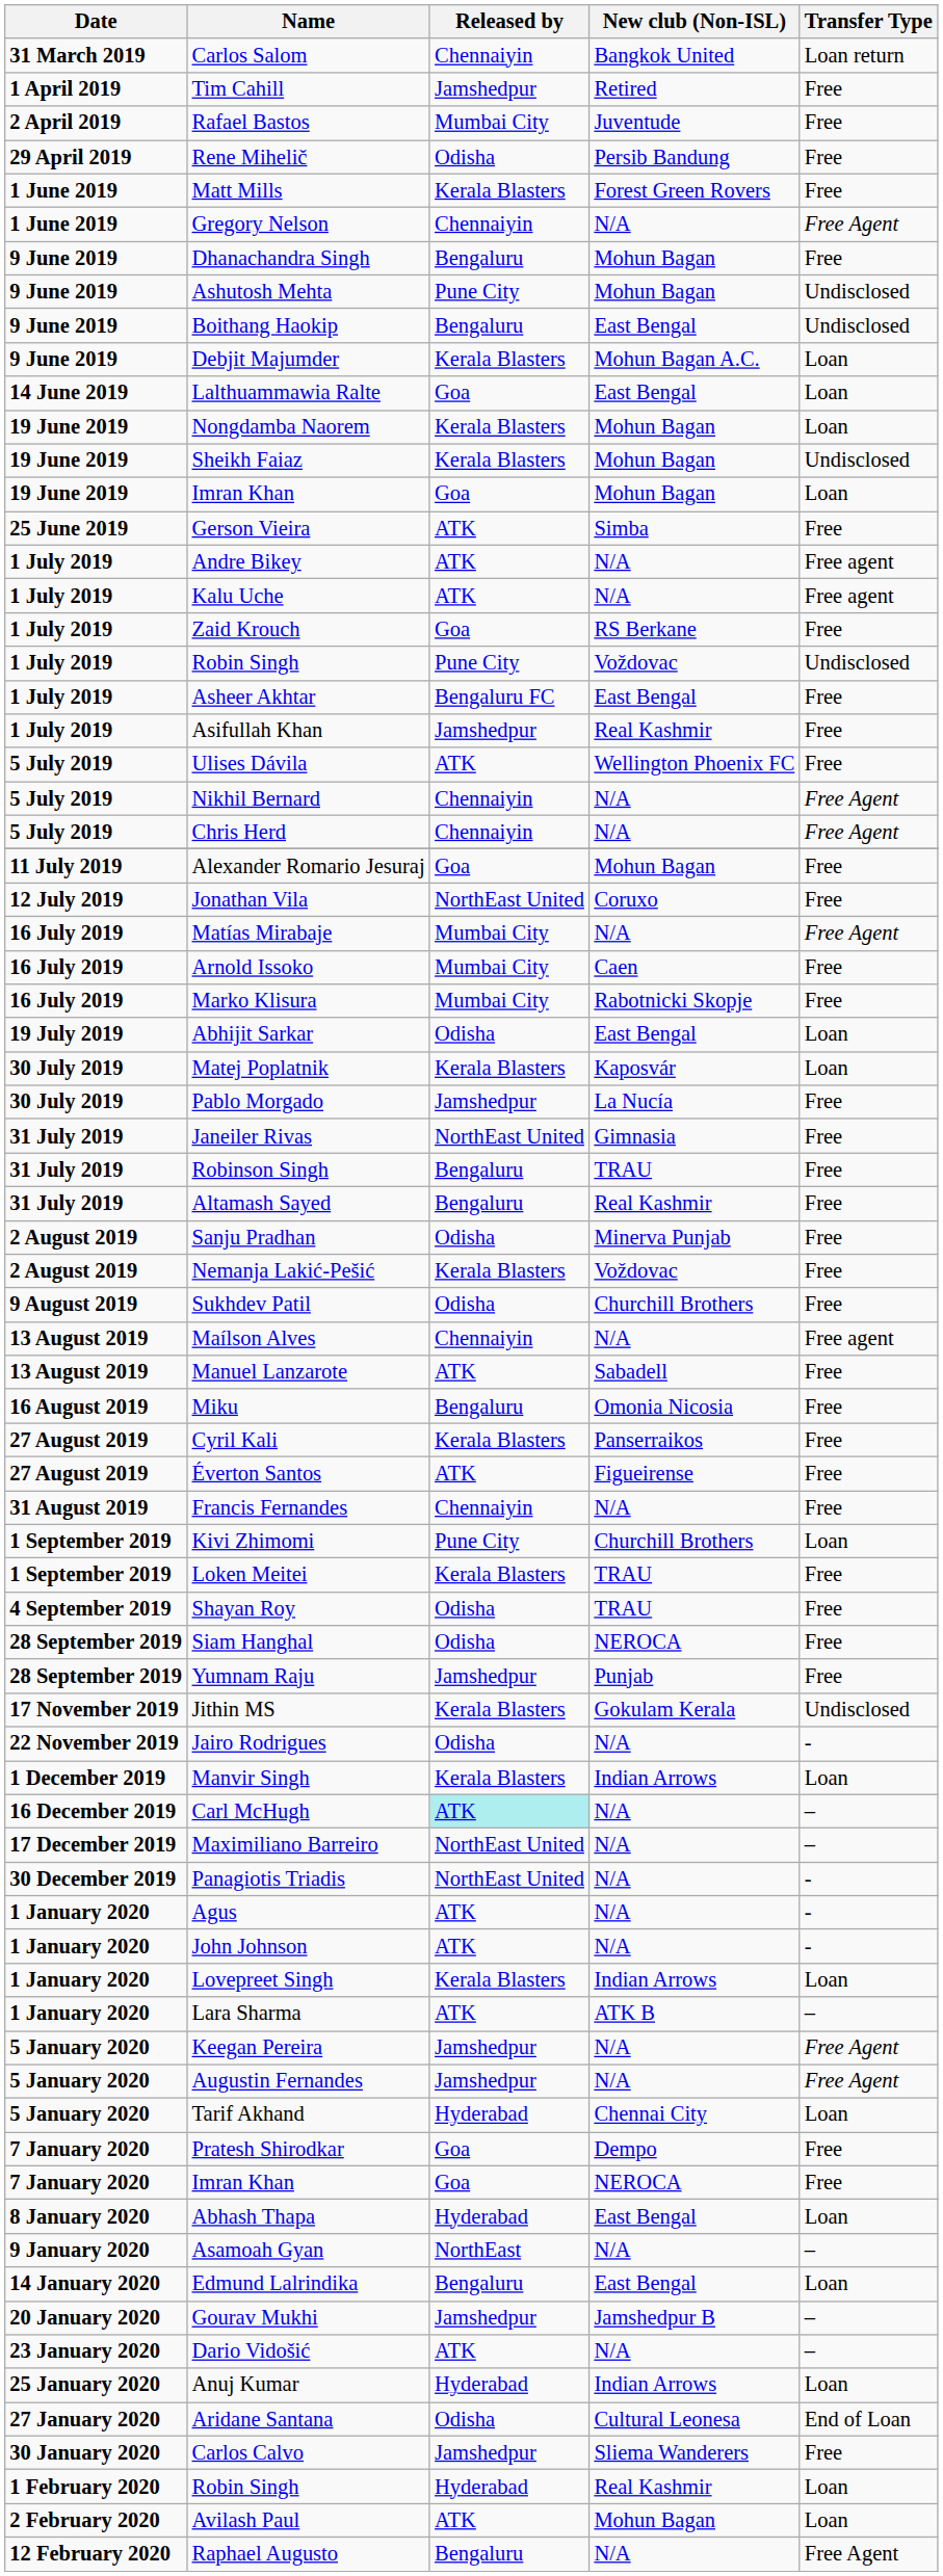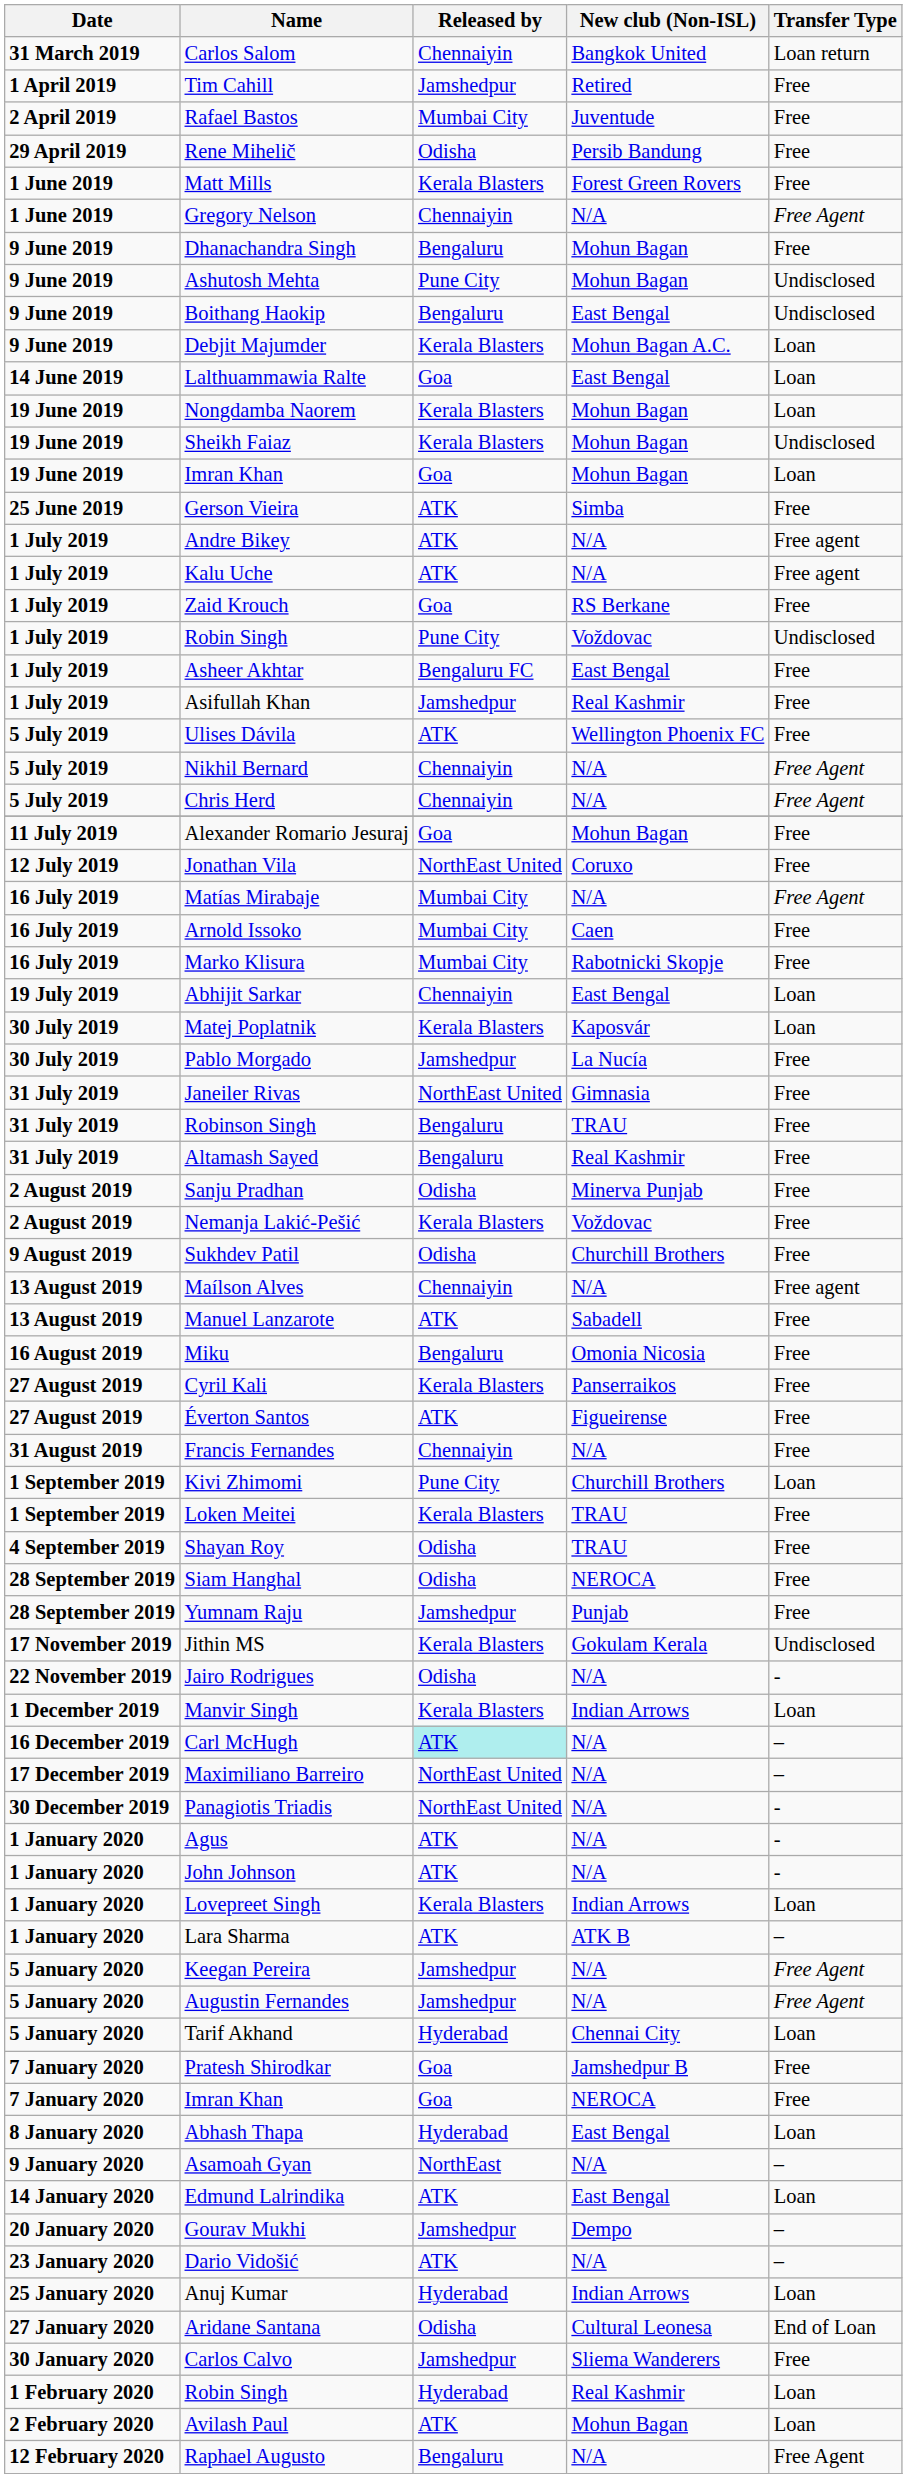 <table class="wikitable sortable">
 <tr>
 <th>Date</th>
 <th>Name</th>
 <th>Released by</th>
 <th>New club (Non-ISL)</th>
 <th>Transfer Type</th>
 </tr>
 <tr>
 <td><strong>31 March 2019</strong></td>
 <td> <a href='#'>Carlos Salom</a></td>
 <td> <a href='#'>Chennaiyin</a></td>
 <td> <a href='#'>Bangkok United</a></td>
 <td>Loan return</td>
 </tr>
 <tr>
 <td><strong>1 April 2019</strong></td>
 <td> <a href='#'>Tim Cahill</a></td>
 <td> <a href='#'>Jamshedpur</a></td>
 <td><a href='#'>Retired</a></td>
 <td>Free</td>
 </tr>
 <tr>
 <td><strong>2 April 2019</strong></td>
 <td> <a href='#'>Rafael Bastos</a></td>
 <td> <a href='#'>Mumbai City</a></td>
 <td> <a href='#'>Juventude</a></td>
 <td>Free</td>
 </tr>
 <tr>
 <td><strong>29 April 2019</strong></td>
 <td> <a href='#'>Rene Mihelič</a></td>
 <td> <a href='#'>Odisha</a></td>
 <td> <a href='#'>Persib Bandung</a></td>
 <td>Free</td>
 </tr>
 <tr>
 <td><strong>1 June 2019</strong></td>
 <td> <a href='#'>Matt Mills</a></td>
 <td> <a href='#'>Kerala Blasters</a></td>
 <td> <a href='#'>Forest Green Rovers</a></td>
 <td>Free</td>
 </tr>
 <tr>
 <td><strong>1 June 2019</strong></td>
 <td> <a href='#'>Gregory Nelson</a></td>
 <td> <a href='#'>Chennaiyin</a></td>
 <td><a href='#'>N/A</a></td>
 <td><em>Free Agent</em></td>
 </tr>
 <tr>
 <td><strong>9 June 2019</strong></td>
 <td> <a href='#'>Dhanachandra Singh</a></td>
 <td> <a href='#'>Bengaluru</a></td>
 <td> <a href='#'>Mohun Bagan</a></td>
 <td>Free</td>
 </tr>
 <tr>
 <td><strong>9 June 2019</strong></td>
 <td> <a href='#'>Ashutosh Mehta</a></td>
 <td> <a href='#'>Pune City</a></td>
 <td> <a href='#'>Mohun Bagan</a></td>
 <td>Undisclosed</td>
 </tr>
 <tr>
 <td><strong>9 June 2019</strong></td>
 <td> <a href='#'>Boithang Haokip</a></td>
 <td> <a href='#'>Bengaluru</a></td>
 <td> <a href='#'>East Bengal</a></td>
 <td>Undisclosed</td>
 </tr>
 <tr>
 <td><strong>9 June 2019</strong></td>
 <td> <a href='#'>Debjit Majumder</a></td>
 <td> <a href='#'>Kerala Blasters</a></td>
 <td> <a href='#'>Mohun Bagan A.C.</a></td>
 <td>Loan</td>
 </tr>
 <tr>
 <td><strong>14 June 2019</strong></td>
 <td> <a href='#'>Lalthuammawia Ralte</a></td>
 <td> <a href='#'>Goa</a></td>
 <td> <a href='#'>East Bengal</a></td>
 <td>Loan</td>
 </tr>
 <tr>
 <td><strong>19 June 2019</strong></td>
 <td> <a href='#'>Nongdamba Naorem</a></td>
 <td> <a href='#'>Kerala Blasters</a></td>
 <td> <a href='#'>Mohun Bagan</a></td>
 <td>Loan</td>
 </tr>
 <tr>
 <td><strong>19 June 2019</strong></td>
 <td> <a href='#'>Sheikh Faiaz</a></td>
 <td> <a href='#'>Kerala Blasters</a></td>
 <td> <a href='#'>Mohun Bagan</a></td>
 <td>Undisclosed</td>
 </tr>
 <tr>
 <td><strong>19 June 2019</strong></td>
 <td> <a href='#'>Imran Khan</a></td>
 <td> <a href='#'>Goa</a></td>
 <td> <a href='#'>Mohun Bagan</a></td>
 <td>Loan</td>
 </tr>
 <tr>
 <td><strong>25 June 2019</strong></td>
 <td> <a href='#'>Gerson Vieira</a></td>
 <td> <a href='#'>ATK</a></td>
 <td> <a href='#'>Simba</a></td>
 <td>Free</td>
 </tr>
 <tr>
 <td><strong>1 July 2019</strong></td>
 <td> <a href='#'>Andre Bikey</a></td>
 <td> <a href='#'>ATK</a></td>
 <td><a href='#'>N/A</a></td>
 <td>Free agent</td>
 </tr>
 <tr>
 <td><strong>1 July 2019</strong></td>
 <td> <a href='#'>Kalu Uche</a></td>
 <td> <a href='#'>ATK</a></td>
 <td><a href='#'>N/A</a></td>
 <td>Free agent</td>
 </tr>
 <tr>
 <td><strong>1 July 2019</strong></td>
 <td> <a href='#'>Zaid Krouch</a></td>
 <td> <a href='#'>Goa</a></td>
 <td> <a href='#'>RS Berkane</a></td>
 <td>Free</td>
 </tr>
 <tr>
 <td><strong>1 July 2019</strong></td>
 <td> <a href='#'>Robin Singh</a></td>
 <td> <a href='#'>Pune City</a></td>
 <td> <a href='#'>Voždovac</a></td>
 <td>Undisclosed</td>
 </tr>
 <tr>
 <td><strong>1 July 2019</strong></td>
 <td> <a href='#'>Asheer Akhtar</a></td>
 <td> <a href='#'>Bengaluru FC</a></td>
 <td> <a href='#'>East Bengal</a></td>
 <td>Free</td>
 </tr>
 <tr>
 <td><strong>1 July 2019</strong></td>
 <td> Asifullah Khan</td>
 <td> <a href='#'>Jamshedpur</a></td>
 <td> <a href='#'>Real Kashmir</a></td>
 <td>Free</td>
 </tr>
 <tr>
 <td><strong>5 July 2019</strong></td>
 <td> <a href='#'>Ulises Dávila</a></td>
 <td> <a href='#'>ATK</a></td>
 <td> <a href='#'>Wellington Phoenix FC</a></td>
 <td>Free</td>
 </tr>
 <tr>
 <td><strong>5 July 2019</strong></td>
 <td> <a href='#'>Nikhil Bernard</a></td>
 <td> <a href='#'>Chennaiyin</a></td>
 <td><a href='#'>N/A</a></td>
 <td><em>Free Agent</em></td>
 </tr>
 <tr>
 <td><strong>5 July 2019</strong></td>
 <td> <a href='#'>Chris Herd</a></td>
 <td> <a href='#'>Chennaiyin</a></td>
 <td><a href='#'>N/A</a></td>
 <td><em>Free Agent</em></td>
 </tr>
 <tr>
 </tr>
 <tr>
 <td><strong>11 July 2019</strong></td>
 <td> Alexander Romario Jesuraj</td>
 <td> <a href='#'>Goa</a></td>
 <td> <a href='#'>Mohun Bagan</a></td>
 <td>Free</td>
 </tr>
 <tr>
 <td><strong>12 July 2019</strong></td>
 <td> <a href='#'>Jonathan Vila</a></td>
 <td> <a href='#'>NorthEast United</a></td>
 <td> <a href='#'>Coruxo</a></td>
 <td>Free</td>
 </tr>
 <tr>
 <td><strong>16 July 2019</strong></td>
 <td> <a href='#'>Matías Mirabaje</a></td>
 <td> <a href='#'>Mumbai City</a></td>
 <td><a href='#'>N/A</a></td>
 <td><em>Free Agent</em></td>
 </tr>
 <tr>
 <td><strong>16 July 2019</strong></td>
 <td> <a href='#'>Arnold Issoko</a></td>
 <td> <a href='#'>Mumbai City</a></td>
 <td> <a href='#'>Caen</a></td>
 <td>Free</td>
 </tr>
 <tr>
 <td><strong>16 July 2019</strong></td>
 <td> <a href='#'>Marko Klisura</a></td>
 <td> <a href='#'>Mumbai City</a></td>
 <td> <a href='#'>Rabotnicki Skopje</a></td>
 <td>Free</td>
 </tr>
 <tr>
 <td><strong>19 July 2019</strong></td>
 <td> <a href='#'>Abhijit Sarkar</a></td>
-<td> <a href='#'>Odisha</a></td>
+<td> <a href='#'>Chennaiyin</a></td>
 <td> <a href='#'>East Bengal</a></td>
 <td>Loan</td>
 </tr>
 <tr>
 <td><strong>30 July 2019</strong></td>
 <td> <a href='#'>Matej Poplatnik</a></td>
 <td> <a href='#'>Kerala Blasters</a></td>
 <td> <a href='#'>Kaposvár</a></td>
 <td>Loan</td>
 </tr>
 <tr>
 <td><strong>30 July 2019</strong></td>
 <td> <a href='#'>Pablo Morgado</a></td>
 <td> <a href='#'>Jamshedpur</a></td>
 <td> <a href='#'>La Nucía</a></td>
 <td>Free</td>
 </tr>
 <tr>
 <td><strong>31 July 2019</strong></td>
 <td> <a href='#'>Janeiler Rivas</a></td>
 <td> <a href='#'>NorthEast United</a></td>
 <td> <a href='#'>Gimnasia</a></td>
 <td>Free</td>
 </tr>
 <tr>
 <td><strong>31 July 2019</strong></td>
 <td> <a href='#'>Robinson Singh</a></td>
 <td> <a href='#'>Bengaluru</a></td>
 <td> <a href='#'>TRAU</a></td>
 <td>Free</td>
 </tr>
 <tr>
 <td><strong>31 July 2019</strong></td>
 <td> <a href='#'>Altamash Sayed</a></td>
 <td> <a href='#'>Bengaluru</a></td>
 <td> <a href='#'>Real Kashmir</a></td>
 <td>Free</td>
 </tr>
 <tr>
 <td><strong>2 August 2019</strong></td>
 <td> <a href='#'>Sanju Pradhan</a></td>
 <td> <a href='#'>Odisha</a></td>
 <td> <a href='#'>Minerva Punjab</a></td>
 <td>Free</td>
 </tr>
 <tr>
 <td><strong>2 August 2019</strong></td>
 <td> <a href='#'>Nemanja Lakić-Pešić</a></td>
 <td> <a href='#'>Kerala Blasters</a></td>
 <td> <a href='#'>Voždovac</a></td>
 <td>Free</td>
 </tr>
 <tr>
 <td><strong>9 August 2019</strong></td>
 <td> <a href='#'>Sukhdev Patil</a></td>
 <td> <a href='#'>Odisha</a></td>
 <td> <a href='#'>Churchill Brothers</a></td>
 <td>Free</td>
 </tr>
 <tr>
 <td><strong>13 August 2019</strong></td>
 <td> <a href='#'>Maílson Alves</a></td>
 <td> <a href='#'>Chennaiyin</a></td>
 <td><a href='#'>N/A</a></td>
 <td>Free agent</td>
 </tr>
 <tr>
 <td><strong>13 August 2019</strong></td>
 <td> <a href='#'>Manuel Lanzarote</a></td>
 <td> <a href='#'>ATK</a></td>
 <td> <a href='#'>Sabadell</a></td>
 <td>Free</td>
 </tr>
 <tr>
 <td><strong>16 August 2019</strong></td>
 <td> <a href='#'>Miku</a></td>
 <td> <a href='#'>Bengaluru</a></td>
 <td> <a href='#'>Omonia Nicosia</a></td>
 <td>Free</td>
 </tr>
 <tr>
 <td><strong>27 August 2019</strong></td>
 <td> <a href='#'>Cyril Kali</a></td>
 <td> <a href='#'>Kerala Blasters</a></td>
 <td> <a href='#'>Panserraikos</a></td>
 <td>Free</td>
 </tr>
 <tr>
 <td><strong>27 August 2019</strong></td>
 <td> <a href='#'>Éverton Santos</a></td>
 <td> <a href='#'>ATK</a></td>
 <td> <a href='#'>Figueirense</a></td>
 <td>Free</td>
 </tr>
 <tr>
 <td><strong>31 August 2019</strong></td>
 <td> <a href='#'>Francis Fernandes</a></td>
 <td> <a href='#'>Chennaiyin</a></td>
 <td><a href='#'>N/A</a></td>
 <td>Free</td>
 </tr>
 <tr>
 <td><strong>1 September 2019</strong></td>
 <td> <a href='#'>Kivi Zhimomi</a></td>
 <td> <a href='#'>Pune City</a></td>
 <td> <a href='#'>Churchill Brothers</a></td>
 <td>Loan</td>
 </tr>
 <tr>
 <td><strong>1 September 2019</strong></td>
 <td> <a href='#'>Loken Meitei</a></td>
 <td> <a href='#'>Kerala Blasters</a></td>
 <td> <a href='#'>TRAU</a></td>
 <td>Free</td>
 </tr>
 <tr>
 <td><strong>4 September 2019</strong></td>
 <td> <a href='#'>Shayan Roy</a></td>
 <td> <a href='#'>Odisha</a></td>
 <td> <a href='#'>TRAU</a></td>
 <td>Free</td>
 </tr>
 <tr>
 <td><strong>28 September 2019</strong></td>
 <td> <a href='#'>Siam Hanghal</a></td>
 <td> <a href='#'>Odisha</a></td>
 <td> <a href='#'>NEROCA</a></td>
 <td>Free</td>
 </tr>
 <tr>
 <td><strong>28 September 2019</strong></td>
 <td> <a href='#'>Yumnam Raju</a></td>
 <td> <a href='#'>Jamshedpur</a></td>
 <td> <a href='#'>Punjab</a></td>
 <td>Free</td>
 </tr>
 <tr>
 <td><strong>17 November 2019</strong></td>
 <td> Jithin MS</td>
 <td> <a href='#'>Kerala Blasters</a></td>
 <td> <a href='#'>Gokulam Kerala</a></td>
 <td>Undisclosed</td>
 </tr>
 <tr>
 <td><strong>22 November 2019</strong></td>
 <td> <a href='#'>Jairo Rodrigues</a></td>
 <td> <a href='#'>Odisha</a></td>
 <td> <a href='#'>N/A</a></td>
 <td>-</td>
 </tr>
 <tr>
 <td><strong>1 December 2019</strong></td>
 <td> <a href='#'>Manvir Singh</a></td>
 <td> <a href='#'>Kerala Blasters</a></td>
 <td> <a href='#'>Indian Arrows</a></td>
 <td>Loan</td>
 </tr>
 <tr>
 <td><strong>16 December 2019</strong></td>
 <td> <a href='#'>Carl McHugh</a></td>
 <td style="background: paleturquoise;"> <a href='#'>ATK</a></td>
 <td><a href='#'>N/A</a></td>
 <td>–</td>
 </tr>
 <tr>
 <td><strong>17 December 2019</strong></td>
 <td> <a href='#'>Maximiliano Barreiro</a></td>
 <td> <a href='#'>NorthEast United</a></td>
 <td><a href='#'>N/A</a></td>
 <td>–</td>
 </tr>
 <tr>
 <td><strong>30 December 2019</strong></td>
 <td> <a href='#'>Panagiotis Triadis</a></td>
 <td> <a href='#'>NorthEast United</a></td>
 <td><a href='#'>N/A</a></td>
 <td>-</td>
 </tr>
 <tr>
 <td><strong>1 January 2020</strong></td>
 <td> <a href='#'>Agus</a></td>
 <td> <a href='#'>ATK</a></td>
 <td><a href='#'>N/A</a></td>
 <td>-</td>
 </tr>
 <tr>
 <td><strong>1 January 2020</strong></td>
 <td> <a href='#'>John Johnson</a></td>
 <td> <a href='#'>ATK</a></td>
 <td><a href='#'>N/A</a></td>
 <td>-</td>
 </tr>
 <tr>
 <td><strong>1 January 2020</strong></td>
 <td> <a href='#'>Lovepreet Singh</a></td>
 <td> <a href='#'>Kerala Blasters</a></td>
 <td> <a href='#'>Indian Arrows</a></td>
 <td>Loan</td>
 </tr>
 <tr>
 <td><strong>1 January 2020</strong></td>
 <td> Lara Sharma</td>
 <td> <a href='#'>ATK</a></td>
 <td> <a href='#'>ATK B</a></td>
 <td>–</td>
 </tr>
 <tr>
 <td><strong>5 January 2020</strong></td>
 <td> <a href='#'>Keegan Pereira</a></td>
 <td> <a href='#'>Jamshedpur</a></td>
 <td><a href='#'>N/A</a></td>
 <td><em>Free Agent</em></td>
 </tr>
 <tr>
 <td><strong>5 January 2020</strong></td>
 <td> <a href='#'>Augustin Fernandes</a></td>
 <td> <a href='#'>Jamshedpur</a></td>
 <td><a href='#'>N/A</a></td>
 <td><em>Free Agent</em></td>
 </tr>
 <tr>
 <td><strong>5 January 2020</strong></td>
 <td> Tarif Akhand</td>
 <td> <a href='#'>Hyderabad</a></td>
 <td> <a href='#'>Chennai City</a></td>
 <td>Loan</td>
 </tr>
 <tr>
 <td><strong>7 January 2020</strong></td>
 <td> <a href='#'>Pratesh Shirodkar</a></td>
 <td> <a href='#'>Goa</a></td>
-<td> <a href='#'>Dempo</a></td>
+<td> <a href='#'>Jamshedpur B</a></td>
 <td>Free</td>
 </tr>
 <tr>
 <td><strong>7 January 2020</strong></td>
 <td> <a href='#'>Imran Khan</a></td>
 <td> <a href='#'>Goa</a></td>
 <td> <a href='#'>NEROCA</a></td>
 <td>Free</td>
 </tr>
 <tr>
 <td><strong>8 January 2020</strong></td>
 <td> <a href='#'>Abhash Thapa</a></td>
 <td> <a href='#'>Hyderabad</a></td>
 <td> <a href='#'>East Bengal</a></td>
 <td>Loan</td>
 </tr>
 <tr>
 <td><strong>9 January 2020</strong></td>
 <td> <a href='#'>Asamoah Gyan</a></td>
 <td> <a href='#'>NorthEast</a></td>
 <td><a href='#'>N/A</a></td>
 <td>–</td>
 </tr>
 <tr>
 <td><strong>14 January 2020</strong></td>
 <td> <a href='#'>Edmund Lalrindika</a></td>
-<td> <a href='#'>Bengaluru</a></td>
+<td> <a href='#'>ATK</a></td>
 <td> <a href='#'>East Bengal</a></td>
 <td>Loan</td>
 </tr>
 <tr>
 <td><strong>20 January 2020</strong></td>
 <td> <a href='#'>Gourav Mukhi</a></td>
 <td> <a href='#'>Jamshedpur</a></td>
-<td> <a href='#'>Jamshedpur B</a></td>
+<td> <a href='#'>Dempo</a></td>
 <td>–</td>
 </tr>
 <tr>
 <td><strong>23 January 2020</strong></td>
 <td> <a href='#'>Dario Vidošić</a></td>
 <td> <a href='#'>ATK</a></td>
 <td> <a href='#'>N/A</a></td>
 <td>–</td>
 </tr>
 <tr>
 <td><strong>25 January 2020</strong></td>
 <td> Anuj Kumar</td>
 <td> <a href='#'>Hyderabad</a></td>
 <td> <a href='#'>Indian Arrows</a></td>
 <td>Loan</td>
 </tr>
 <tr>
 <td><strong>27 January 2020</strong></td>
 <td> <a href='#'>Aridane Santana</a></td>
 <td> <a href='#'>Odisha</a></td>
 <td> <a href='#'>Cultural Leonesa</a></td>
 <td>End of Loan</td>
 </tr>
 <tr>
 <td><strong>30 January 2020</strong></td>
 <td> <a href='#'>Carlos Calvo</a></td>
 <td> <a href='#'>Jamshedpur</a></td>
 <td> <a href='#'>Sliema Wanderers</a></td>
 <td>Free</td>
 </tr>
 <tr>
 <td><strong>1 February 2020</strong></td>
 <td> <a href='#'>Robin Singh</a></td>
 <td> <a href='#'>Hyderabad</a></td>
 <td> <a href='#'>Real Kashmir</a></td>
 <td>Loan</td>
 </tr>
 <tr>
 <td><strong>2 February 2020</strong></td>
 <td> <a href='#'>Avilash Paul</a></td>
 <td> <a href='#'>ATK</a></td>
 <td> <a href='#'>Mohun Bagan</a></td>
 <td>Loan</td>
 </tr>
 <tr>
 <td><strong>12 February 2020</strong></td>
 <td> <a href='#'>Raphael Augusto</a></td>
 <td> <a href='#'>Bengaluru</a></td>
 <td><a href='#'>N/A</a></td>
 <td>Free Agent</td>
 </tr>
 <tr>
 </tr>
 </table>
